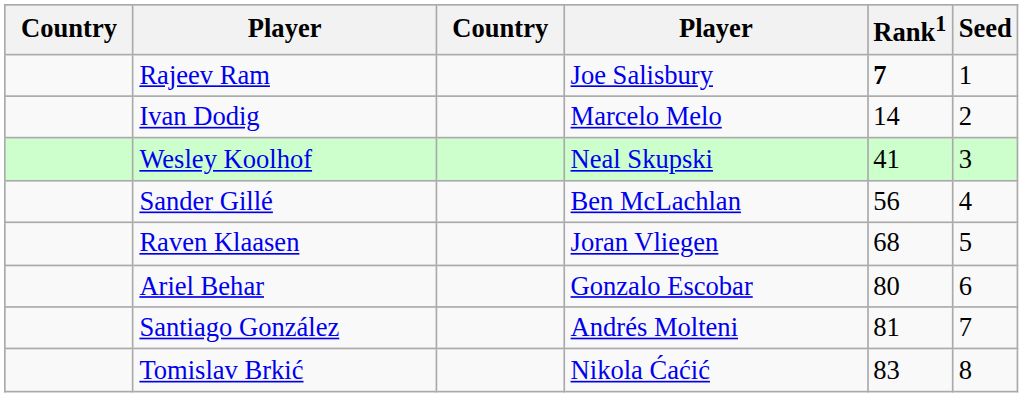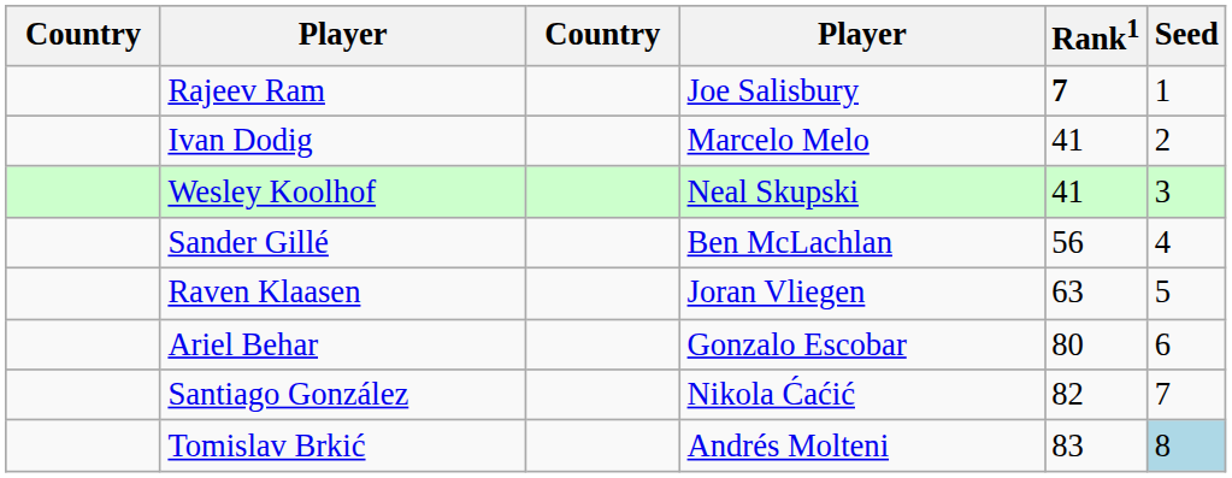 <table class="sortable wikitable">
 <tr>
 <th width="70">Country</th>
 <th width="175">Player</th>
 <th width="70">Country</th>
 <th width="175">Player</th>
 <th>Rank<sup>1</sup></th>
 <th>Seed</th>
 </tr>
 <tr>
 <td></td>
 <td><a href='#'>Rajeev Ram</a></td>
 <td></td>
 <td><a href='#'>Joe Salisbury</a></td>
 <td><strong>7</strong></td>
 <td>1</td>
 </tr>
 <tr>
 <td></td>
 <td><a href='#'>Ivan Dodig</a></td>
 <td></td>
 <td><a href='#'>Marcelo Melo</a></td>
-<td>14</td>
+<td>41</td>
 <td>2</td>
 </tr>
 <tr style="background:#cfc;">
 <td></td>
 <td><a href='#'>Wesley Koolhof</a></td>
 <td></td>
 <td><a href='#'>Neal Skupski</a></td>
 <td>41</td>
 <td>3</td>
 </tr>
 <tr>
 <td></td>
 <td><a href='#'>Sander Gillé</a></td>
 <td></td>
 <td><a href='#'>Ben McLachlan</a></td>
 <td>56</td>
 <td>4</td>
 </tr>
 <tr>
 <td></td>
 <td><a href='#'>Raven Klaasen</a></td>
 <td></td>
 <td><a href='#'>Joran Vliegen</a></td>
-<td>68</td>
+<td>63</td>
 <td>5</td>
 </tr>
 <tr>
 <td></td>
 <td><a href='#'>Ariel Behar</a></td>
 <td></td>
 <td><a href='#'>Gonzalo Escobar</a></td>
 <td>80</td>
 <td>6</td>
 </tr>
 <tr>
 <td></td>
 <td><a href='#'>Santiago González</a></td>
 <td></td>
-<td><a href='#'>Andrés Molteni</a></td>
-<td>81</td>
+<td><a href='#'>Nikola Ćaćić</a></td>
+<td>82</td>
 <td>7</td>
 </tr>
 <tr>
 <td></td>
 <td><a href='#'>Tomislav Brkić</a></td>
 <td></td>
-<td><a href='#'>Nikola Ćaćić</a></td>
+<td><a href='#'>Andrés Molteni</a></td>
 <td>83</td>
-<td>8</td>
+<td style="background: lightblue;">8</td>
 </tr>
 </table>
